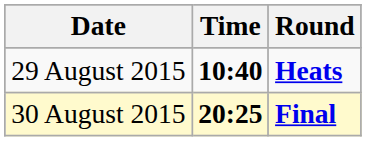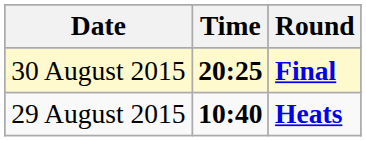 <table class="wikitable">
 <tr>
 <th>Date</th>
 <th>Time</th>
 <th>Round</th>
 </tr>
+<tr style=background:lemonchiffon>
+<td>30 August 2015</td>
+<td><strong>20:25</strong></td>
+<td><strong><a href='#'>Final</a></strong></td>
+</tr>
 <tr>
 <td>29 August 2015</td>
 <td><strong>10:40</strong></td>
 <td><strong><a href='#'>Heats</a></strong></td>
 </tr>
-<tr style=background:lemonchiffon>
-<td>30 August 2015</td>
-<td><strong>20:25</strong></td>
-<td><strong><a href='#'>Final</a></strong></td>
-</tr>
 </table>
